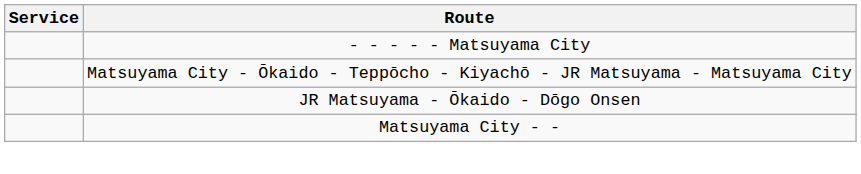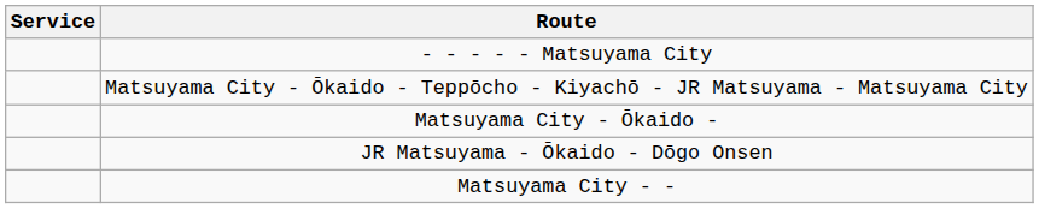 <table class="wikitable" style="text-align:center">
 <tr>
 <th>Service</th>
 <th>Route</th>
 </tr>
 <tr>
 <td style="text-align: center"></td>
 <td> -  -  -  -  - Matsuyama City</td>
 </tr>
 <tr>
 <td style="text-align: center"></td>
 <td>Matsuyama City - Ōkaido - Teppōcho - Kiyachō - JR Matsuyama - Matsuyama City</td>
 </tr>
 <tr>
 <td style="text-align: center"></td>
+<td>Matsuyama City - Ōkaido - </td>
+</tr>
+<tr>
+<td style="text-align: center"></td>
 <td>JR Matsuyama - Ōkaido - Dōgo Onsen</td>
 </tr>
 <tr>
 <td style="text-align: center"></td>
 <td>Matsuyama City -  - </td>
 </tr>
 </table>
